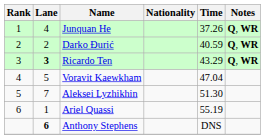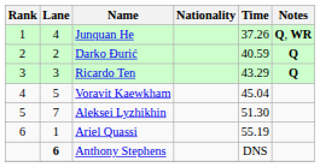 <table class="wikitable">
 <tr>
 <th>Rank</th>
 <th>Lane</th>
 <th>Name</th>
 <th>Nationality</th>
 <th>Time</th>
 <th>Notes</th>
 </tr>
 <tr bgcolor=ccffcc>
 <td align=center>1</td>
 <td align=center>4</td>
 <td><a href='#'>Junquan He</a></td>
 <td></td>
 <td align=center>37.26</td>
 <td align=center><strong>Q</strong>, <strong>WR</strong></td>
 </tr>
 <tr bgcolor=ccffcc>
 <td align=center>2</td>
 <td align=center>2</td>
 <td><a href='#'>Darko Đurić</a></td>
 <td></td>
 <td align=center>40.59</td>
-<td align=center><strong>Q</strong>, <strong>WR</strong></td>
+<td align=center><strong>Q</strong></td>
 </tr>
 <tr bgcolor=ccffcc>
 <td align=center>3</td>
-<td align=center><strong>3</strong></td>
+<td align=center>3</td>
 <td><a href='#'>Ricardo Ten</a></td>
 <td></td>
 <td align=center>43.29</td>
-<td align=center><strong>Q</strong>, <strong>WR</strong></td>
+<td align=center><strong>Q</strong></td>
 </tr>
 <tr>
 <td align=center>4</td>
 <td align=center>5</td>
 <td><a href='#'>Voravit Kaewkham</a></td>
 <td></td>
-<td align=center>47.04</td>
+<td align=center>45.04</td>
 <td align=center></td>
 </tr>
 <tr>
 <td align=center>5</td>
 <td align=center>7</td>
 <td><a href='#'>Aleksei Lyzhikhin</a></td>
 <td></td>
 <td align=center>51.30</td>
 <td align=center></td>
 </tr>
 <tr>
 <td align=center>6</td>
 <td align=center>1</td>
 <td><a href='#'>Ariel Quassi</a></td>
 <td></td>
 <td align=center>55.19</td>
 <td align=center></td>
 </tr>
 <tr>
 <td align=center></td>
 <td align=center><strong>6</strong></td>
 <td><a href='#'>Anthony Stephens</a></td>
 <td></td>
 <td align=center>DNS</td>
 <td align=center></td>
 </tr>
 <tr>
 </tr>
 </table>
